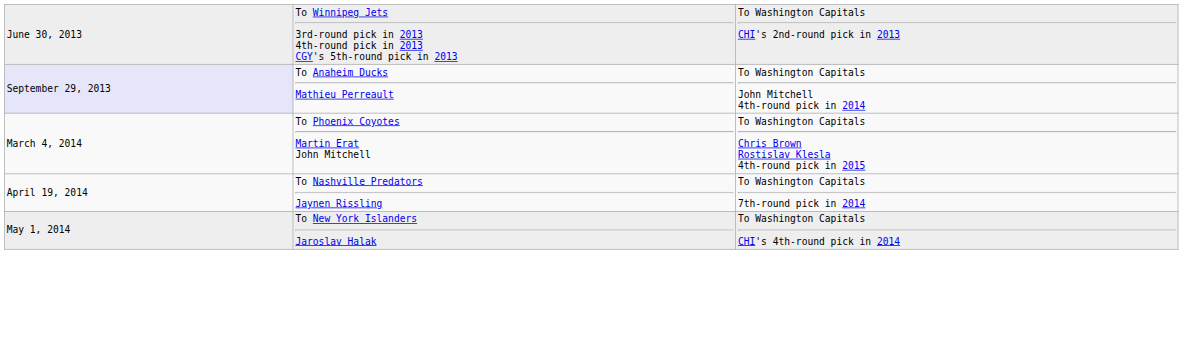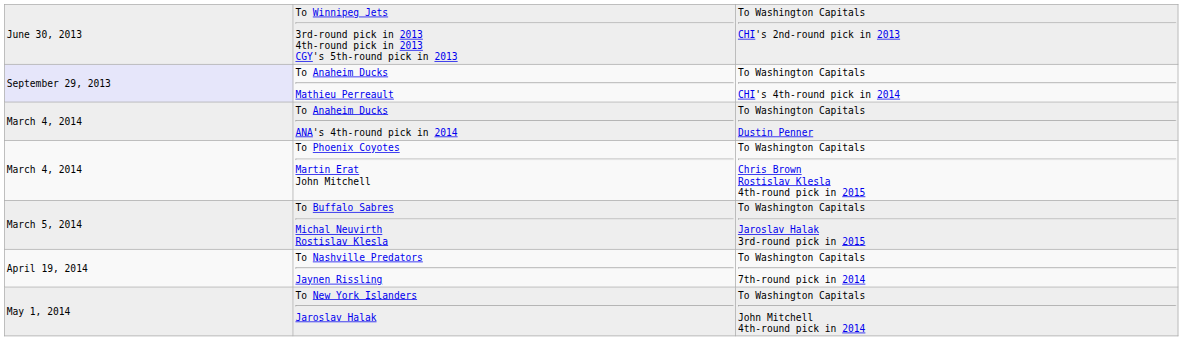 <table class="wikitable" style="border:1px solid #999; width:80%;">
 <tr style="background:#eee;">
 <td>June 30, 2013</td>
 <td valign="top">To <a href='#'>Winnipeg Jets</a><hr>3rd-round pick in <a href='#'>2013</a><br>4th-round pick in <a href='#'>2013</a><br><a href='#'>CGY</a>'s 5th-round pick in <a href='#'>2013</a></td>
 <td valign="top">To Washington Capitals<hr><a href='#'>CHI</a>'s 2nd-round pick in <a href='#'>2013</a></td>
 </tr>
 <tr>
 <td style="background: lavender;">September 29, 2013</td>
 <td valign="top">To <a href='#'>Anaheim Ducks</a><hr><a href='#'>Mathieu Perreault</a></td>
-<td valign="top">To Washington Capitals<hr>John Mitchell<br>4th-round pick in <a href='#'>2014</a></td>
+<td valign="top">To Washington Capitals<hr><a href='#'>CHI</a>'s 4th-round pick in <a href='#'>2014</a></td>
+</tr>
+<tr style="background:#eee;">
+<td>March 4, 2014</td>
+<td valign="top">To <a href='#'>Anaheim Ducks</a><hr><a href='#'>ANA</a>'s 4th-round pick in <a href='#'>2014</a></td>
+<td valign="top">To Washington Capitals<hr><a href='#'>Dustin Penner</a></td>
 </tr>
 <tr>
 <td>March 4, 2014</td>
 <td valign="top">To <a href='#'>Phoenix Coyotes</a><hr><a href='#'>Martin Erat</a><br>John Mitchell</td>
 <td valign="top">To Washington Capitals<hr><a href='#'>Chris Brown</a><br><a href='#'>Rostislav Klesla</a><br>4th-round pick in <a href='#'>2015</a></td>
+</tr>
+<tr style="background:#eee;">
+<td>March 5, 2014</td>
+<td valign="top">To <a href='#'>Buffalo Sabres</a><hr><a href='#'>Michal Neuvirth</a><br><a href='#'>Rostislav Klesla</a></td>
+<td valign="top">To Washington Capitals<hr><a href='#'>Jaroslav Halak</a><br>3rd-round pick in <a href='#'>2015</a></td>
 </tr>
 <tr>
 <td>April 19, 2014</td>
 <td valign="top">To <a href='#'>Nashville Predators</a><hr><a href='#'>Jaynen Rissling</a></td>
 <td valign="top">To Washington Capitals<hr>7th-round pick in <a href='#'>2014</a></td>
 </tr>
 <tr style="background:#eee;">
 <td>May 1, 2014</td>
 <td valign="top">To <a href='#'>New York Islanders</a><hr><a href='#'>Jaroslav Halak</a></td>
-<td valign="top">To Washington Capitals<hr><a href='#'>CHI</a>'s 4th-round pick in <a href='#'>2014</a></td>
+<td valign="top">To Washington Capitals<hr>John Mitchell<br>4th-round pick in <a href='#'>2014</a></td>
 </tr>
 </table>
